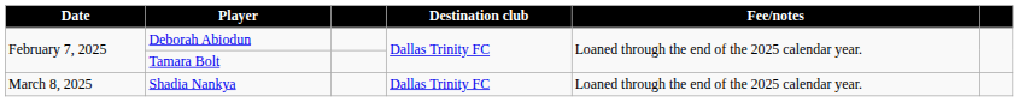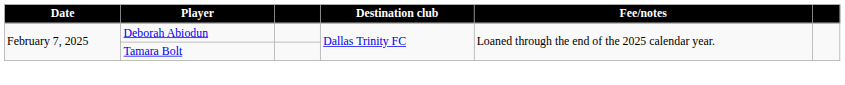 <table class="wikitable sortable" style="text-align:left;">
 <tr>
 <th style="background:#000; color:#fff; width:150px;" data-sort-type="date">Date</th>
 <th style="background:#000; color:#fff; width:200px;">Player</th>
 <th style="background:#000; color:#fff; width:55px;"></th>
 <th style="background:#000; color:#fff; width:200px;">Destination club</th>
 <th style="background:#000; color:#fff; width:450px;">Fee/notes</th>
 <th style="background:#000; color:#fff; width:30px;"></th>
 </tr>
 <tr>
 <td rowspan="2">February 7, 2025</td>
 <td> <a href='#'>Deborah Abiodun</a></td>
 <td align="center"></td>
 <td rowspan="2"> <a href='#'>Dallas Trinity FC</a></td>
 <td rowspan="2">Loaned through the end of the 2025 calendar year.</td>
 <td rowspan="2"></td>
 </tr>
 <tr>
 <td> <a href='#'>Tamara Bolt</a></td>
 <td align="center"></td>
 </tr>
-<tr>
-<td>March 8, 2025</td>
-<td> <a href='#'>Shadia Nankya</a></td>
-<td align="center"></td>
-<td> <a href='#'>Dallas Trinity FC</a></td>
-<td>Loaned through the end of the 2025 calendar year.</td>
-<td></td>
-</tr>
 </table>
